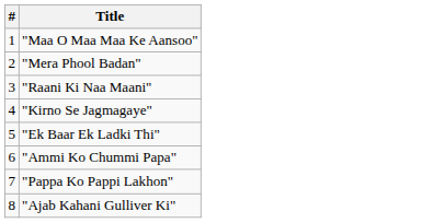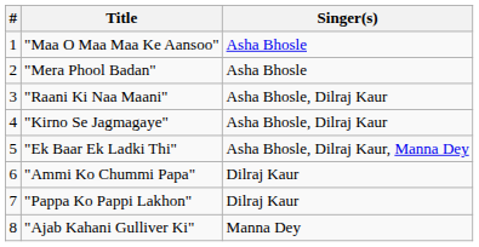 <table class="wikitable" style="font-size:95%;">
 <tr>
 <th>#</th>
 <th>Title</th>
+<th>Singer(s)</th>
 </tr>
 <tr>
 <td>1</td>
 <td>"Maa O Maa Maa Ke Aansoo"</td>
+<td><a href='#'>Asha Bhosle</a></td>
 </tr>
 <tr>
 <td>2</td>
 <td>"Mera Phool Badan"</td>
+<td>Asha Bhosle</td>
 </tr>
 <tr>
 <td>3</td>
 <td>"Raani Ki Naa Maani"</td>
+<td>Asha Bhosle, Dilraj Kaur</td>
 </tr>
 <tr>
 <td>4</td>
 <td>"Kirno Se Jagmagaye"</td>
+<td>Asha Bhosle, Dilraj Kaur</td>
 </tr>
 <tr>
 <td>5</td>
 <td>"Ek Baar Ek Ladki Thi"</td>
+<td>Asha Bhosle, Dilraj Kaur, <a href='#'>Manna Dey</a></td>
 </tr>
 <tr>
 <td>6</td>
 <td>"Ammi Ko Chummi Papa"</td>
+<td>Dilraj Kaur</td>
 </tr>
 <tr>
 <td>7</td>
 <td>"Pappa Ko Pappi Lakhon"</td>
+<td>Dilraj Kaur</td>
 </tr>
 <tr>
 <td>8</td>
 <td>"Ajab Kahani Gulliver Ki"</td>
+<td>Manna Dey</td>
 </tr>
 </table>
